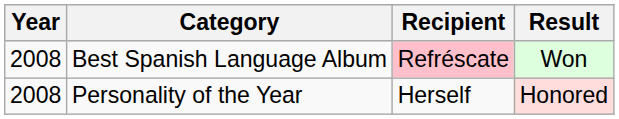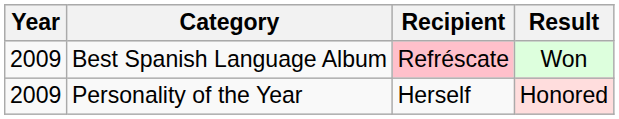 <table class="wikitable">
 <tr align="center" bgcolor="#cccccc">
 <th>Year</th>
 <th>Category</th>
 <th>Recipient</th>
 <th>Result</th>
 </tr>
 <tr>
-<td>2008</td>
+<td>2009</td>
 <td>Best Spanish Language Album</td>
 <td style="background: pink;">Refréscate</td>
 <td style="background: #ddffdd" align="center" class="table-yes2">Won</td>
 </tr>
 <tr>
-<td>2008</td>
+<td>2009</td>
 <td>Personality of the Year</td>
 <td>Herself</td>
 <td style="background: #ffdddd" align="center" class="table-yes2">Honored</td>
 </tr>
 </table>
